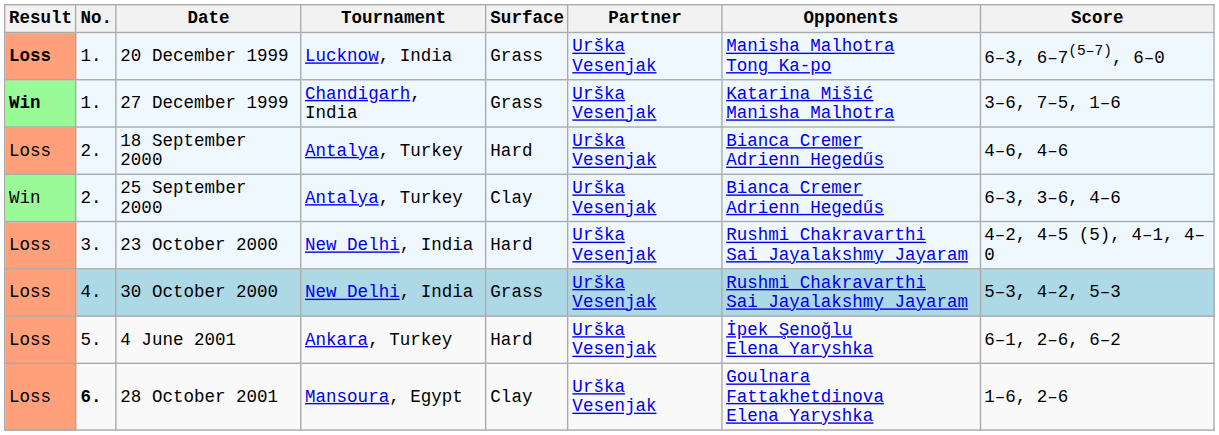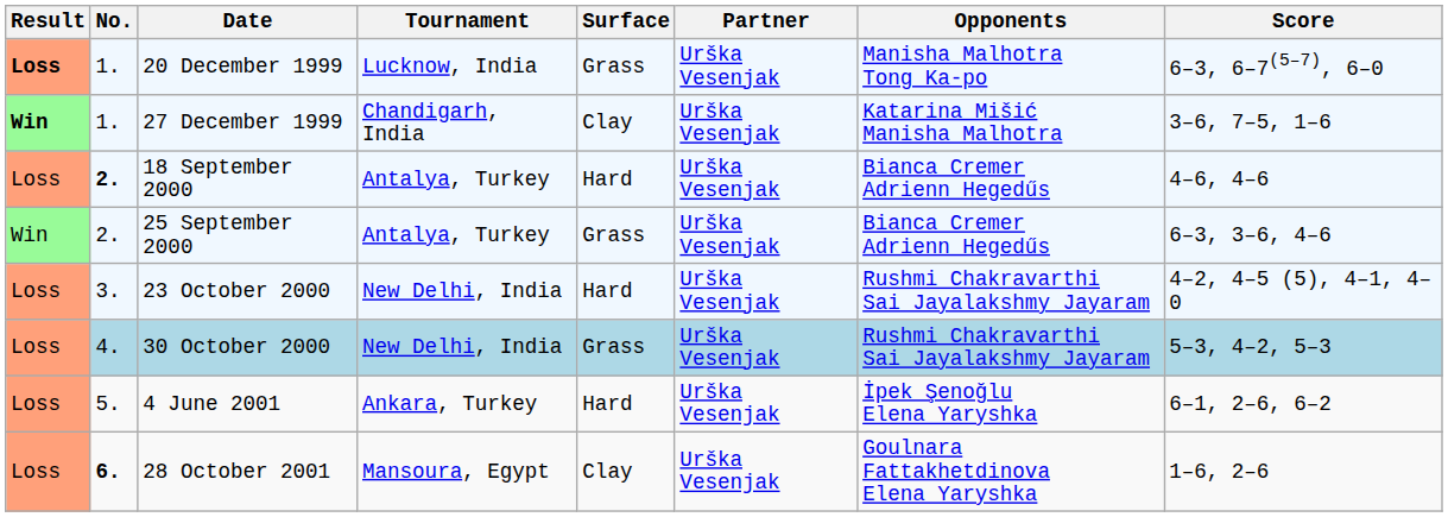 <table class="sortable wikitable" style=font-size:97%>
 <tr>
 <th>Result</th>
 <th>No.</th>
 <th>Date</th>
 <th>Tournament</th>
 <th>Surface</th>
 <th>Partner</th>
 <th>Opponents</th>
 <th>Score</th>
 </tr>
 <tr bgcolor="#f0f8ff">
 <td style="background:#ffa07a;"><strong>Loss</strong></td>
 <td>1.</td>
 <td>20 December 1999</td>
 <td><a href='#'>Lucknow</a>, India</td>
 <td>Grass</td>
 <td> <a href='#'>Urška Vesenjak</a></td>
 <td> <a href='#'>Manisha Malhotra</a><br>  <a href='#'>Tong Ka-po</a></td>
 <td>6–3, 6–7<sup>(5–7)</sup>, 6–0</td>
 </tr>
 <tr bgcolor="#f0f8ff">
 <td style="background:#98fb98;"><strong>Win</strong></td>
 <td>1.</td>
 <td>27 December 1999</td>
 <td><a href='#'>Chandigarh</a>, India</td>
-<td>Grass</td>
+<td>Clay</td>
 <td> <a href='#'>Urška Vesenjak</a></td>
 <td> <a href='#'>Katarina Mišić</a><br> <a href='#'>Manisha Malhotra</a></td>
 <td>3–6, 7–5, 1–6</td>
 </tr>
 <tr style="background:#f0f8ff;">
 <td style="background:#ffa07a;">Loss</td>
-<td>2.</td>
+<td><strong>2.</strong></td>
 <td>18 September 2000</td>
 <td><a href='#'>Antalya</a>, Turkey</td>
 <td>Hard</td>
 <td> <a href='#'>Urška Vesenjak</a></td>
 <td> <a href='#'>Bianca Cremer</a> <br>  <a href='#'>Adrienn Hegedűs</a></td>
 <td>4–6, 4–6</td>
 </tr>
 <tr style="background:#f0f8ff;">
 <td style="background:#98fb98;">Win</td>
 <td>2.</td>
 <td>25 September 2000</td>
 <td><a href='#'>Antalya</a>, Turkey</td>
-<td>Clay</td>
+<td>Grass</td>
 <td> <a href='#'>Urška Vesenjak</a></td>
 <td> <a href='#'>Bianca Cremer</a> <br>  <a href='#'>Adrienn Hegedűs</a></td>
 <td>6–3, 3–6, 4–6</td>
 </tr>
 <tr bgcolor=f0f8ff>
 <td style="background:#ffa07a;">Loss</td>
 <td>3.</td>
 <td>23 October 2000</td>
 <td><a href='#'>New Delhi</a>, India</td>
 <td>Hard</td>
 <td> <a href='#'>Urška Vesenjak</a></td>
 <td> <a href='#'>Rushmi Chakravarthi</a> <br>  <a href='#'>Sai Jayalakshmy Jayaram</a></td>
 <td>4–2, 4–5 (5), 4–1, 4–0</td>
 </tr>
 <tr bgcolor="lightblue">
 <td style="background:#ffa07a;">Loss</td>
 <td>4.</td>
 <td>30 October 2000</td>
 <td><a href='#'>New Delhi</a>, India</td>
 <td>Grass</td>
 <td> <a href='#'>Urška Vesenjak</a></td>
 <td> <a href='#'>Rushmi Chakravarthi</a> <br>  <a href='#'>Sai Jayalakshmy Jayaram</a></td>
 <td>5–3, 4–2, 5–3</td>
 </tr>
 <tr>
 <td style="background:#ffa07a;">Loss</td>
 <td>5.</td>
 <td>4 June 2001</td>
 <td><a href='#'>Ankara</a>, Turkey</td>
 <td>Hard</td>
 <td> <a href='#'>Urška Vesenjak</a></td>
 <td> <a href='#'>İpek Şenoğlu</a> <br>  <a href='#'>Elena Yaryshka</a></td>
 <td>6–1, 2–6, 6–2</td>
 </tr>
 <tr>
 <td style="background:#ffa07a;">Loss</td>
 <td><strong>6.</strong></td>
 <td>28 October 2001</td>
 <td><a href='#'>Mansoura</a>, Egypt</td>
 <td>Clay</td>
 <td> <a href='#'>Urška Vesenjak</a></td>
 <td> <a href='#'>Goulnara Fattakhetdinova</a> <br>  <a href='#'>Elena Yaryshka</a></td>
 <td>1–6, 2–6</td>
 </tr>
 </table>
